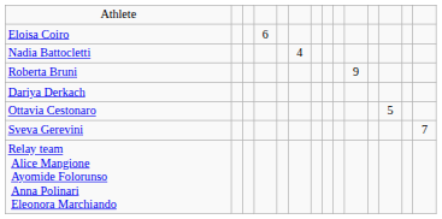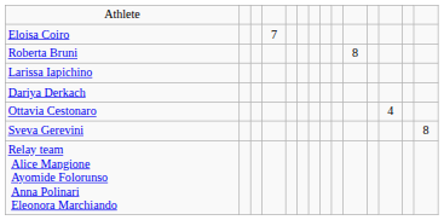 <table class="wikitable" style="text-align: center; font-size:100%" width=45%">
 <tr>
 <td>Athlete</td>
 <td></td>
 <td></td>
 <td></td>
 <td></td>
 <td></td>
 <td></td>
 <td></td>
 <td></td>
 <td></td>
 <td></td>
 <td></td>
 <td></td>
 <td></td>
 </tr>
 <tr>
 <td align=left><a href='#'>Eloisa Coiro</a></td>
 <td></td>
 <td></td>
-<td>6</td>
+<td>7</td>
 <td></td>
 <td></td>
-<td></td>
-<td></td>
-<td></td>
-<td></td>
-<td></td>
-<td></td>
-<td></td>
-<td></td>
-</tr>
-<tr>
-<td align=left><a href='#'>Nadia Battocletti</a></td>
-<td></td>
-<td></td>
-<td></td>
-<td></td>
-<td>4</td>
 <td></td>
 <td></td>
 <td></td>
 <td></td>
 <td></td>
 <td></td>
 <td></td>
 <td></td>
 </tr>
 <tr>
 <td align=left><a href='#'>Roberta Bruni</a></td>
 <td></td>
 <td></td>
 <td></td>
 <td></td>
 <td></td>
 <td></td>
 <td></td>
 <td></td>
-<td>9</td>
+<td>8</td>
+<td></td>
+<td></td>
+<td></td>
+<td></td>
+</tr>
+<tr>
+<td align=left><a href='#'>Larissa Iapichino</a></td>
+<td></td>
+<td></td>
+<td></td>
+<td></td>
+<td></td>
+<td></td>
+<td></td>
+<td></td>
+<td></td>
 <td></td>
 <td></td>
 <td></td>
 <td></td>
 </tr>
 <tr>
 <td align=left><a href='#'>Dariya Derkach</a></td>
 <td></td>
 <td></td>
 <td></td>
 <td></td>
 <td></td>
 <td></td>
 <td></td>
 <td></td>
 <td></td>
 <td></td>
 <td></td>
 <td></td>
 <td></td>
 </tr>
 <tr>
 <td align=left><a href='#'>Ottavia Cestonaro</a></td>
 <td></td>
 <td></td>
 <td></td>
 <td></td>
 <td></td>
 <td></td>
 <td></td>
 <td></td>
 <td></td>
 <td></td>
-<td>5</td>
+<td>4</td>
 <td></td>
 <td></td>
 </tr>
 <tr>
 <td align=left><a href='#'>Sveva Gerevini</a></td>
 <td></td>
 <td></td>
 <td></td>
 <td></td>
 <td></td>
 <td></td>
 <td></td>
 <td></td>
 <td></td>
 <td></td>
 <td></td>
 <td></td>
-<td>7</td>
+<td>8</td>
 </tr>
 <tr>
 <td align=left><a href='#'>Relay team</a><br> <a href='#'>Alice Mangione</a><br> <a href='#'>Ayomide Folorunso</a><br> <a href='#'>Anna Polinari</a><br> <a href='#'>Eleonora Marchiando</a></td>
 <td></td>
 <td></td>
 <td></td>
 <td></td>
 <td></td>
 <td></td>
 <td></td>
 <td></td>
 <td></td>
 <td></td>
 <td></td>
 <td></td>
 <td></td>
 </tr>
 </table>
